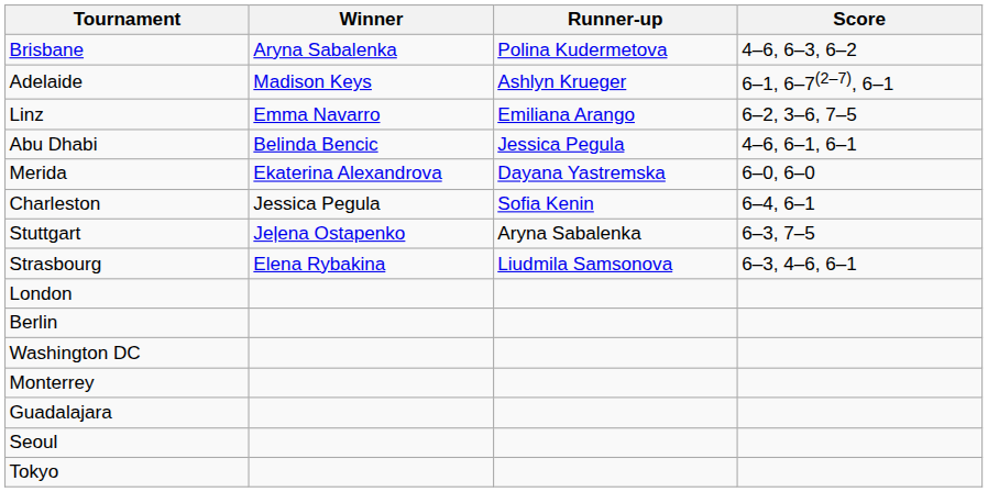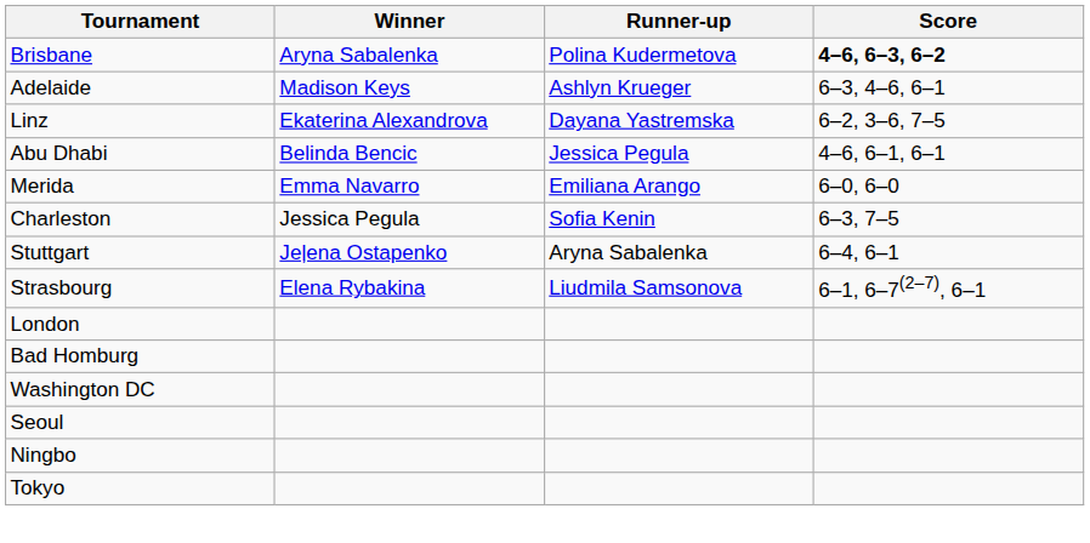 <table class="wikitable nowrap">
 <tr>
 <th width="200">Tournament</th>
 <th width="200">Winner</th>
 <th width="200">Runner-up</th>
 <th width="200">Score</th>
 </tr>
 <tr>
 <td><a href='#'>Brisbane</a></td>
 <td> <a href='#'>Aryna Sabalenka</a></td>
 <td> <a href='#'>Polina Kudermetova</a></td>
-<td>4–6, 6–3, 6–2</td>
+<td><strong>4–6, 6–3, 6–2</strong></td>
 </tr>
 <tr>
 <td>Adelaide</td>
 <td> <a href='#'>Madison Keys</a></td>
 <td> <a href='#'>Ashlyn Krueger</a></td>
-<td>6–1, 6–7<sup>(2–7)</sup>, 6–1</td>
+<td>6–3, 4–6, 6–1</td>
 </tr>
 <tr>
 <td>Linz</td>
-<td> <a href='#'>Emma Navarro</a></td>
-<td> <a href='#'>Emiliana Arango</a></td>
+<td> <a href='#'>Ekaterina Alexandrova</a></td>
+<td> <a href='#'>Dayana Yastremska</a></td>
 <td>6–2, 3–6, 7–5</td>
 </tr>
 <tr>
 <td>Abu Dhabi</td>
 <td> <a href='#'>Belinda Bencic</a></td>
 <td> <a href='#'>Jessica Pegula</a></td>
 <td>4–6, 6–1, 6–1</td>
 </tr>
 <tr>
 <td>Merida</td>
-<td> <a href='#'>Ekaterina Alexandrova</a></td>
-<td> <a href='#'>Dayana Yastremska</a></td>
+<td> <a href='#'>Emma Navarro</a></td>
+<td> <a href='#'>Emiliana Arango</a></td>
 <td>6–0, 6–0</td>
 </tr>
 <tr>
 <td>Charleston</td>
 <td> Jessica Pegula</td>
 <td> <a href='#'>Sofia Kenin</a></td>
-<td>6–4, 6–1</td>
+<td>6–3, 7–5</td>
 </tr>
 <tr>
 <td>Stuttgart</td>
 <td> <a href='#'>Jeļena Ostapenko</a></td>
 <td> Aryna Sabalenka</td>
-<td>6–3, 7–5</td>
+<td>6–4, 6–1</td>
 </tr>
 <tr>
 <td>Strasbourg</td>
 <td> <a href='#'>Elena Rybakina</a></td>
 <td> <a href='#'>Liudmila Samsonova</a></td>
-<td>6–3, 4–6, 6–1</td>
+<td>6–1, 6–7<sup>(2–7)</sup>, 6–1</td>
 </tr>
 <tr>
 <td>London</td>
 <td></td>
 <td></td>
 <td></td>
 </tr>
 <tr>
-<td>Berlin</td>
+<td>Bad Homburg</td>
 <td></td>
 <td></td>
 <td></td>
 </tr>
 <tr>
 <td>Washington DC</td>
 <td></td>
 <td></td>
 <td></td>
 </tr>
 <tr>
-<td>Monterrey</td>
+<td>Seoul</td>
 <td></td>
 <td></td>
 <td></td>
 </tr>
 <tr>
-<td>Guadalajara</td>
-<td></td>
-<td></td>
-<td></td>
-</tr>
-<tr>
-<td>Seoul</td>
+<td>Ningbo</td>
 <td></td>
 <td></td>
 <td></td>
 </tr>
 <tr>
 <td>Tokyo</td>
 <td></td>
 <td></td>
 <td></td>
 </tr>
 </table>
